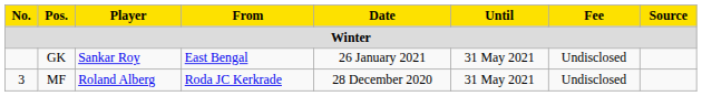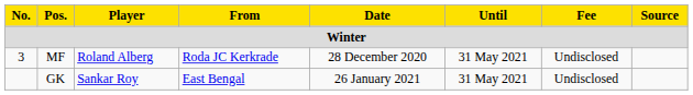 <table class="wikitable" style="text-align:center; font-size:90%; width:60%;">
 <tr>
 <th style="background:#FDE100; color:#000000; text-align:center;">No.</th>
 <th style="background:#FDE100; color:#000000; text-align:center;">Pos.</th>
 <th style="background:#FDE100; color:#000000; text-align:center;">Player</th>
 <th style="background:#FDE100; color:#000000; text-align:center;">From</th>
 <th style="background:#FDE100; color:#000000; text-align:center;">Date</th>
 <th style="background:#FDE100; color:#000000; text-align:center;">Until</th>
 <th style="background:#FDE100; color:#000000; text-align:center;">Fee</th>
 <th style="background:#FDE100; color:#000000; text-align:center;">Source</th>
 </tr>
 <tr>
 <th colspan=8 style=background:#dcdcdc>Winter</th>
 </tr>
 <tr>
+<td>3</td>
+<td>MF</td>
+<td align="left"> <a href='#'>Roland Alberg</a></td>
+<td align="left"> <a href='#'>Roda JC Kerkrade</a></td>
+<td>28 December 2020</td>
+<td>31 May 2021</td>
+<td>Undisclosed</td>
+<td></td>
+</tr>
+<tr>
 <td></td>
 <td>GK</td>
 <td align="left"> <a href='#'>Sankar Roy</a></td>
 <td align="left"> <a href='#'>East Bengal</a></td>
 <td>26 January 2021</td>
 <td>31 May 2021</td>
 <td>Undisclosed</td>
 <td></td>
 </tr>
-<tr>
-<td>3</td>
-<td>MF</td>
-<td align="left"> <a href='#'>Roland Alberg</a></td>
-<td align="left"> <a href='#'>Roda JC Kerkrade</a></td>
-<td>28 December 2020</td>
-<td>31 May 2021</td>
-<td>Undisclosed</td>
-<td></td>
-</tr>
 </table>
